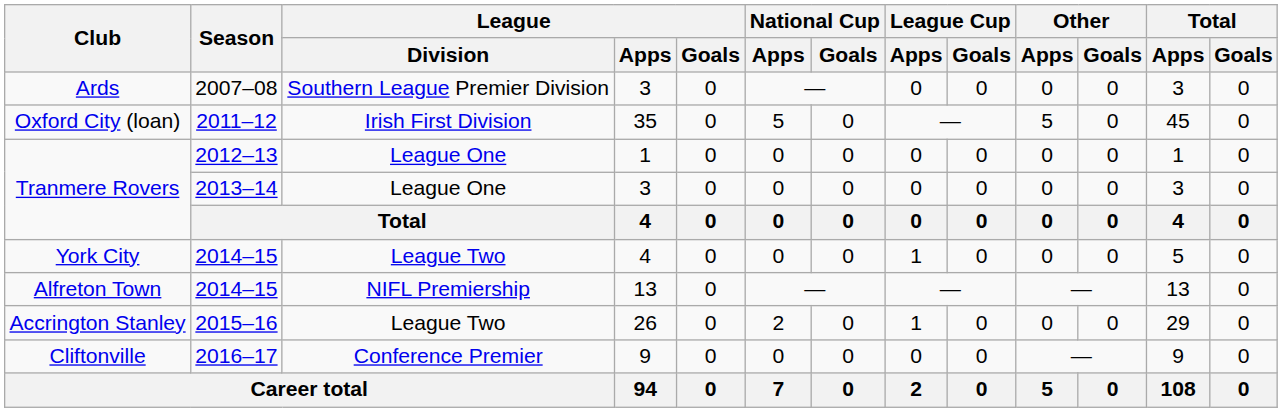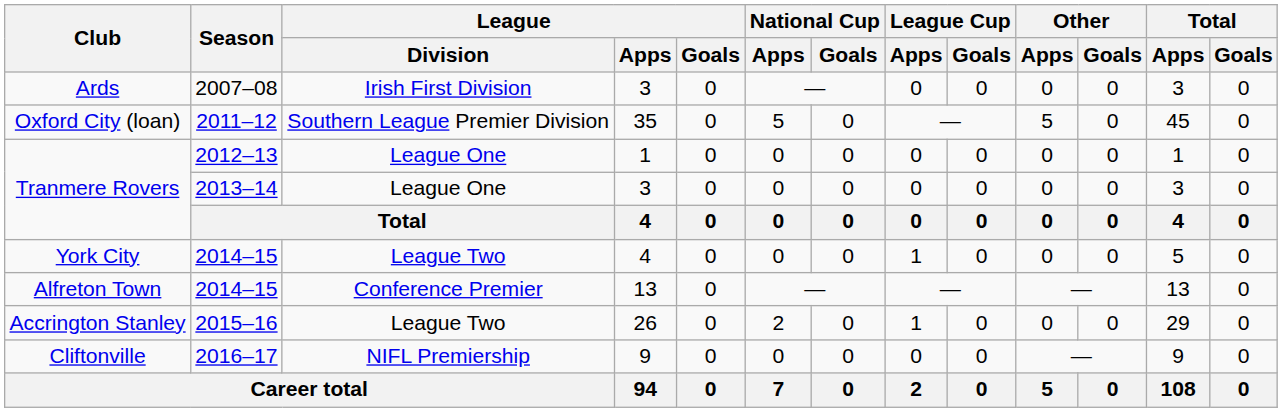 <table class=wikitable style="text-align: center;">
 <tr>
 <th rowspan=2>Club</th>
 <th rowspan=2>Season</th>
 <th colspan=3>League</th>
 <th colspan=2>National Cup</th>
 <th colspan=2>League Cup</th>
 <th colspan=2>Other</th>
 <th colspan=2>Total</th>
 </tr>
 <tr>
 <th>Division</th>
 <th>Apps</th>
 <th>Goals</th>
 <th>Apps</th>
 <th>Goals</th>
 <th>Apps</th>
 <th>Goals</th>
 <th>Apps</th>
 <th>Goals</th>
 <th>Apps</th>
 <th>Goals</th>
 </tr>
 <tr>
 <td><a href='#'>Ards</a></td>
 <td>2007–08</td>
-<td><a href='#'>Southern League</a> Premier Division</td>
+<td><a href='#'>Irish First Division</a></td>
 <td>3</td>
 <td>0</td>
 <td colspan=2>—</td>
 <td>0</td>
 <td>0</td>
 <td>0</td>
 <td>0</td>
 <td>3</td>
 <td>0</td>
 </tr>
 <tr>
 <td><a href='#'>Oxford City</a> (loan)</td>
 <td><a href='#'>2011–12</a></td>
-<td><a href='#'>Irish First Division</a></td>
+<td><a href='#'>Southern League</a> Premier Division</td>
 <td>35</td>
 <td>0</td>
 <td>5</td>
 <td>0</td>
 <td colspan=2>—</td>
 <td>5</td>
 <td>0</td>
 <td>45</td>
 <td>0</td>
 </tr>
 <tr>
 <td rowspan=3><a href='#'>Tranmere Rovers</a></td>
 <td><a href='#'>2012–13</a></td>
 <td><a href='#'>League One</a></td>
 <td>1</td>
 <td>0</td>
 <td>0</td>
 <td>0</td>
 <td>0</td>
 <td>0</td>
 <td>0</td>
 <td>0</td>
 <td>1</td>
 <td>0</td>
 </tr>
 <tr>
 <td><a href='#'>2013–14</a></td>
 <td>League One</td>
 <td>3</td>
 <td>0</td>
 <td>0</td>
 <td>0</td>
 <td>0</td>
 <td>0</td>
 <td>0</td>
 <td>0</td>
 <td>3</td>
 <td>0</td>
 </tr>
 <tr>
 <th colspan=2>Total</th>
 <th>4</th>
 <th>0</th>
 <th>0</th>
 <th>0</th>
 <th>0</th>
 <th>0</th>
 <th>0</th>
 <th>0</th>
 <th>4</th>
 <th>0</th>
 </tr>
 <tr>
 <td><a href='#'>York City</a></td>
 <td><a href='#'>2014–15</a></td>
 <td><a href='#'>League Two</a></td>
 <td>4</td>
 <td>0</td>
 <td>0</td>
 <td>0</td>
 <td>1</td>
 <td>0</td>
 <td>0</td>
 <td>0</td>
 <td>5</td>
 <td>0</td>
 </tr>
 <tr>
 <td><a href='#'>Alfreton Town</a></td>
 <td><a href='#'>2014–15</a></td>
-<td><a href='#'>NIFL Premiership</a></td>
+<td><a href='#'>Conference Premier</a></td>
 <td>13</td>
 <td>0</td>
 <td colspan=2>—</td>
 <td colspan=2>—</td>
 <td colspan=2>—</td>
 <td>13</td>
 <td>0</td>
 </tr>
 <tr>
 <td><a href='#'>Accrington Stanley</a></td>
 <td><a href='#'>2015–16</a></td>
 <td>League Two</td>
 <td>26</td>
 <td>0</td>
 <td>2</td>
 <td>0</td>
 <td>1</td>
 <td>0</td>
 <td>0</td>
 <td>0</td>
 <td>29</td>
 <td>0</td>
 </tr>
 <tr>
 <td><a href='#'>Cliftonville</a></td>
 <td><a href='#'>2016–17</a></td>
-<td><a href='#'>Conference Premier</a></td>
+<td><a href='#'>NIFL Premiership</a></td>
 <td>9</td>
 <td>0</td>
 <td>0</td>
 <td>0</td>
 <td>0</td>
 <td>0</td>
 <td colspan=2>—</td>
 <td>9</td>
 <td>0</td>
 </tr>
 <tr>
 <th colspan=3>Career total</th>
 <th>94</th>
 <th>0</th>
 <th>7</th>
 <th>0</th>
 <th>2</th>
 <th>0</th>
 <th>5</th>
 <th>0</th>
 <th>108</th>
 <th>0</th>
 </tr>
 </table>
